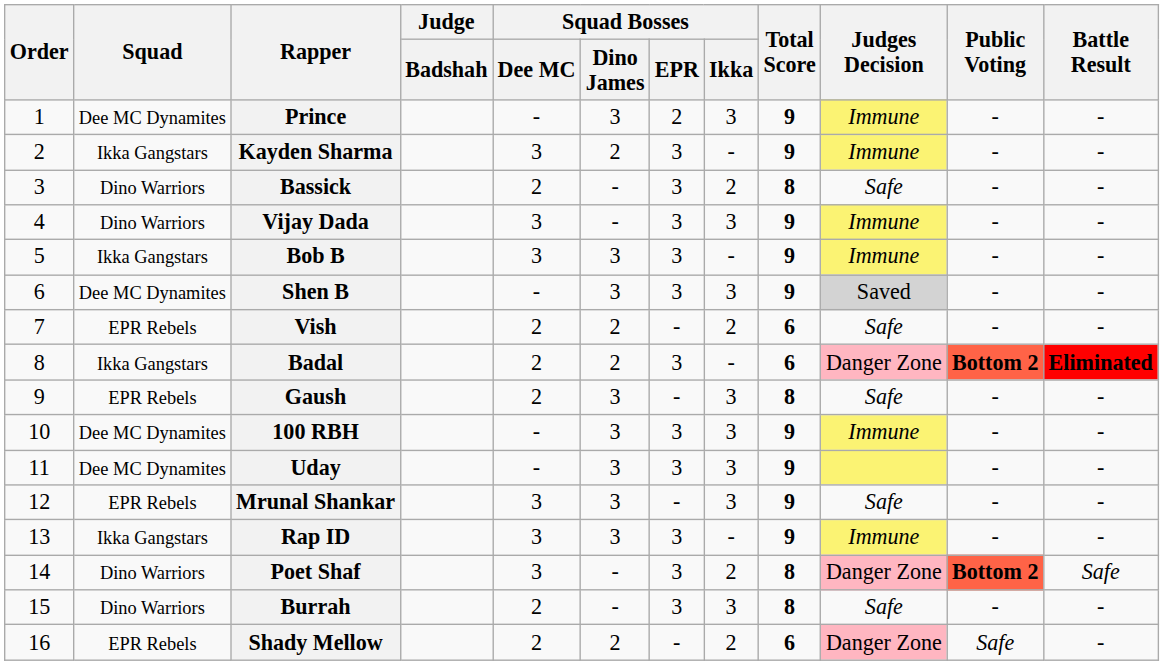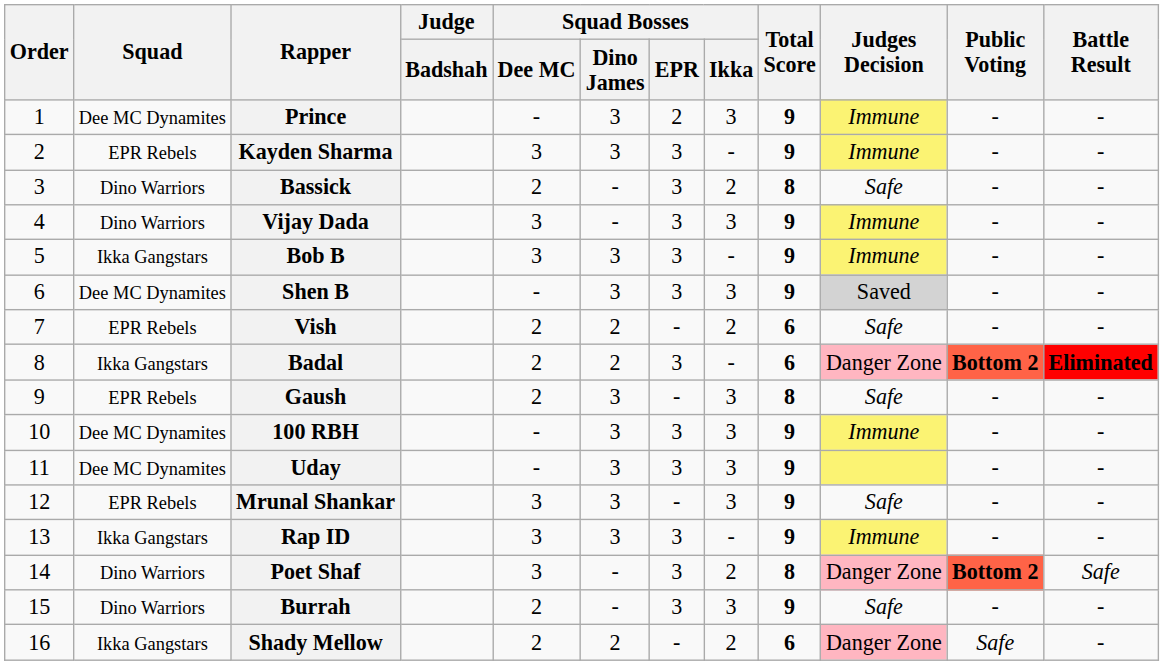 <table class="wikitable sortable" style="text-align:center">
 <tr>
 <th rowspan="2">Order</th>
 <th rowspan="2">Squad</th>
 <th rowspan="2">Rapper</th>
 <th>Judge</th>
 <th colspan="4">Squad Bosses</th>
 <th rowspan="2">Total<br>Score</th>
 <th rowspan="2">Judges<br>Decision</th>
 <th rowspan="2">Public<br>Voting</th>
 <th rowspan="2">Battle<br>Result</th>
 </tr>
 <tr>
 <th>Badshah</th>
 <th>Dee MC</th>
 <th>Dino<br>James</th>
 <th>EPR</th>
 <th>Ikka</th>
 </tr>
 <tr>
 <td>1</td>
 <td><small>Dee MC Dynamites</small></td>
 <th>Prince</th>
 <td></td>
 <td>-</td>
 <td>3</td>
 <td>2</td>
 <td>3</td>
 <td><strong>9</strong></td>
 <td bgcolor="fbf373"><em>Immune</em></td>
 <td>-</td>
 <td>-</td>
 </tr>
 <tr>
 <td>2</td>
-<td><small>Ikka Gangstars</small></td>
+<td><small>EPR Rebels</small></td>
 <th>Kayden Sharma</th>
 <td></td>
 <td>3</td>
-<td>2</td>
+<td>3</td>
 <td>3</td>
 <td>-</td>
 <td><strong>9</strong></td>
 <td bgcolor="fbf373"><em>Immune</em></td>
 <td>-</td>
 <td>-</td>
 </tr>
 <tr>
 <td>3</td>
 <td><small>Dino Warriors</small></td>
 <th>Bassick</th>
 <td></td>
 <td>2</td>
 <td>-</td>
 <td>3</td>
 <td>2</td>
 <td><strong>8</strong></td>
 <td><em>Safe</em></td>
 <td>-</td>
 <td>-</td>
 </tr>
 <tr>
 <td>4</td>
 <td><small>Dino Warriors</small></td>
 <th>Vijay Dada</th>
 <td></td>
 <td>3</td>
 <td>-</td>
 <td>3</td>
 <td>3</td>
 <td><strong>9</strong></td>
 <td bgcolor="fbf373"><em>Immune</em></td>
 <td>-</td>
 <td>-</td>
 </tr>
 <tr>
 <td>5</td>
 <td><small>Ikka Gangstars</small></td>
 <th>Bob B</th>
 <td></td>
 <td>3</td>
 <td>3</td>
 <td>3</td>
 <td>-</td>
 <td><strong>9</strong></td>
 <td bgcolor="fbf373"><em>Immune</em></td>
 <td>-</td>
 <td>-</td>
 </tr>
 <tr>
 <td>6</td>
 <td><small>Dee MC Dynamites</small></td>
 <th>Shen B</th>
 <td></td>
 <td>-</td>
 <td>3</td>
 <td>3</td>
 <td>3</td>
 <td><strong>9</strong></td>
 <td bgcolor="lightgrey">Saved</td>
 <td>-</td>
 <td>-</td>
 </tr>
 <tr>
 <td>7</td>
 <td><small>EPR Rebels</small></td>
 <th>Vish</th>
 <td></td>
 <td>2</td>
 <td>2</td>
 <td>-</td>
 <td>2</td>
 <td><strong>6</strong></td>
 <td><em>Safe</em></td>
 <td>-</td>
 <td>-</td>
 </tr>
 <tr>
 <td>8</td>
 <td><small>Ikka Gangstars</small></td>
 <th>Badal</th>
 <td></td>
 <td>2</td>
 <td>2</td>
 <td>3</td>
 <td>-</td>
 <td><strong>6</strong></td>
 <td bgcolor="lightpink">Danger Zone</td>
 <td bgcolor="tomato"><strong>Bottom 2</strong></td>
 <td bgcolor="red"><strong>Eliminated</strong></td>
 </tr>
 <tr>
 <td>9</td>
 <td><small>EPR Rebels</small></td>
 <th>Gaush</th>
 <td></td>
 <td>2</td>
 <td>3</td>
 <td>-</td>
 <td>3</td>
 <td><strong>8</strong></td>
 <td><em>Safe</em></td>
 <td>-</td>
 <td>-</td>
 </tr>
 <tr>
 <td>10</td>
 <td><small>Dee MC Dynamites</small></td>
 <th>100 RBH</th>
 <td></td>
 <td>-</td>
 <td>3</td>
 <td>3</td>
 <td>3</td>
 <td><strong>9</strong></td>
 <td bgcolor="fbf373"><em>Immune</em></td>
 <td>-</td>
 <td>-</td>
 </tr>
 <tr>
 <td>11</td>
 <td><small>Dee MC Dynamites</small></td>
 <th>Uday</th>
 <td></td>
 <td>-</td>
 <td>3</td>
 <td>3</td>
 <td>3</td>
 <td><strong>9</strong></td>
 <td bgcolor="fbf373"></td>
 <td>-</td>
 <td>-</td>
 </tr>
 <tr>
 <td>12</td>
 <td><small>EPR Rebels</small></td>
 <th>Mrunal Shankar</th>
 <td></td>
 <td>3</td>
 <td>3</td>
 <td>-</td>
 <td>3</td>
 <td><strong>9</strong></td>
 <td><em>Safe</em></td>
 <td>-</td>
 <td>-</td>
 </tr>
 <tr>
 <td>13</td>
 <td><small>Ikka Gangstars</small></td>
 <th>Rap ID</th>
 <td></td>
 <td>3</td>
 <td>3</td>
 <td>3</td>
 <td>-</td>
 <td><strong>9</strong></td>
 <td bgcolor="fbf373"><em>Immune</em></td>
 <td>-</td>
 <td>-</td>
 </tr>
 <tr>
 <td>14</td>
 <td><small>Dino Warriors</small></td>
 <th>Poet Shaf</th>
 <td></td>
 <td>3</td>
 <td>-</td>
 <td>3</td>
 <td>2</td>
 <td><strong>8</strong></td>
 <td bgcolor="lightpink">Danger Zone</td>
 <td bgcolor="tomato"><strong>Bottom 2</strong></td>
 <td><em>Safe</em></td>
 </tr>
 <tr>
 <td>15</td>
 <td><small>Dino Warriors</small></td>
 <th>Burrah</th>
 <td></td>
 <td>2</td>
 <td>-</td>
 <td>3</td>
 <td>3</td>
-<td><strong>8</strong></td>
+<td><strong>9</strong></td>
 <td><em>Safe</em></td>
 <td>-</td>
 <td>-</td>
 </tr>
 <tr>
 <td>16</td>
-<td><small>EPR Rebels</small></td>
+<td><small>Ikka Gangstars</small></td>
 <th>Shady Mellow</th>
 <td></td>
 <td>2</td>
 <td>2</td>
 <td>-</td>
 <td>2</td>
 <td><strong>6</strong></td>
 <td bgcolor="lightpink">Danger Zone</td>
 <td><em>Safe</em></td>
 <td>-</td>
 </tr>
 </table>
